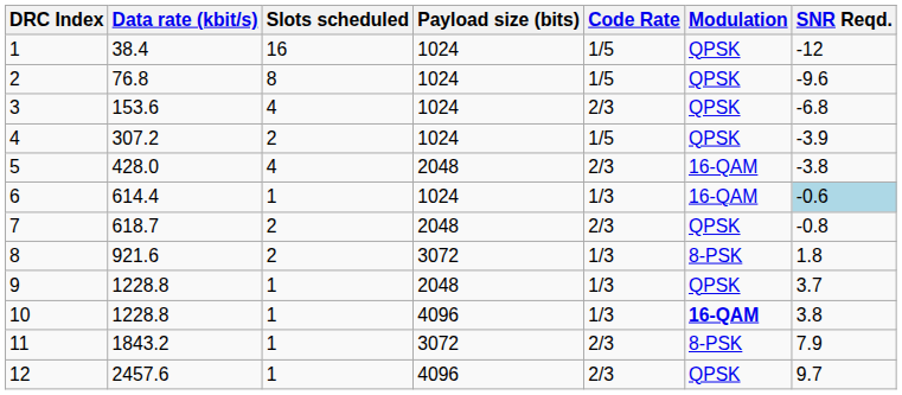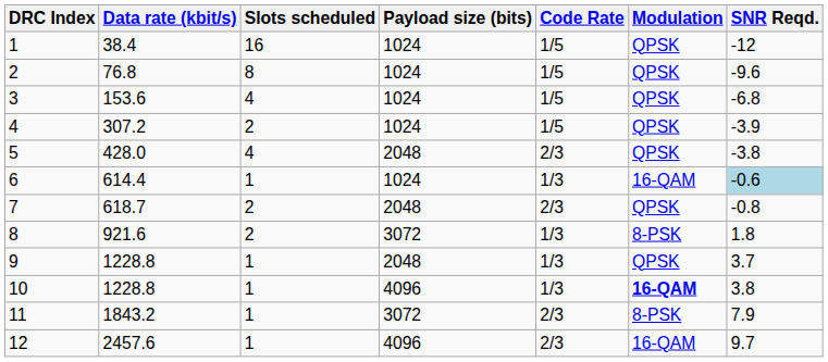 <table class="wikitable">
 <tr>
 <th>DRC Index</th>
 <th><a href='#'>Data rate (kbit/s)</a></th>
 <th>Slots scheduled</th>
 <th>Payload size (bits)</th>
 <th><a href='#'>Code Rate</a></th>
 <th><a href='#'>Modulation</a></th>
 <th><a href='#'>SNR</a> Reqd.</th>
 </tr>
 <tr>
 <td>1</td>
 <td>38.4</td>
 <td>16</td>
 <td>1024</td>
 <td>1/5</td>
 <td><a href='#'>QPSK</a></td>
 <td>-12</td>
 </tr>
 <tr>
 <td>2</td>
 <td>76.8</td>
 <td>8</td>
 <td>1024</td>
 <td>1/5</td>
 <td><a href='#'>QPSK</a></td>
 <td>-9.6</td>
 </tr>
 <tr>
 <td>3</td>
 <td>153.6</td>
 <td>4</td>
 <td>1024</td>
-<td>2/3</td>
+<td>1/5</td>
 <td><a href='#'>QPSK</a></td>
 <td>-6.8</td>
 </tr>
 <tr>
 <td>4</td>
 <td>307.2</td>
 <td>2</td>
 <td>1024</td>
 <td>1/5</td>
 <td><a href='#'>QPSK</a></td>
 <td>-3.9</td>
 </tr>
 <tr>
 <td>5</td>
 <td>428.0</td>
 <td>4</td>
 <td>2048</td>
 <td>2/3</td>
-<td><a href='#'>16-QAM</a></td>
+<td><a href='#'>QPSK</a></td>
 <td>-3.8</td>
 </tr>
 <tr>
 <td>6</td>
 <td>614.4</td>
 <td>1</td>
 <td>1024</td>
 <td>1/3</td>
 <td><a href='#'>16-QAM</a></td>
 <td style="background: lightblue;">-0.6</td>
 </tr>
 <tr>
 <td>7</td>
 <td>618.7</td>
 <td>2</td>
 <td>2048</td>
 <td>2/3</td>
 <td><a href='#'>QPSK</a></td>
 <td>-0.8</td>
 </tr>
 <tr>
 <td>8</td>
 <td>921.6</td>
 <td>2</td>
 <td>3072</td>
 <td>1/3</td>
 <td><a href='#'>8-PSK</a></td>
 <td>1.8</td>
 </tr>
 <tr>
 <td>9</td>
 <td>1228.8</td>
 <td>1</td>
 <td>2048</td>
 <td>1/3</td>
 <td><a href='#'>QPSK</a></td>
 <td>3.7</td>
 </tr>
 <tr>
 <td>10</td>
 <td>1228.8</td>
 <td>1</td>
 <td>4096</td>
 <td>1/3</td>
 <td><strong><a href='#'>16-QAM</a></strong></td>
 <td>3.8</td>
 </tr>
 <tr>
 <td>11</td>
 <td>1843.2</td>
 <td>1</td>
 <td>3072</td>
 <td>2/3</td>
 <td><a href='#'>8-PSK</a></td>
 <td>7.9</td>
 </tr>
 <tr>
 <td>12</td>
 <td>2457.6</td>
 <td>1</td>
 <td>4096</td>
 <td>2/3</td>
-<td><a href='#'>QPSK</a></td>
+<td><a href='#'>16-QAM</a></td>
 <td>9.7</td>
 </tr>
 </table>
